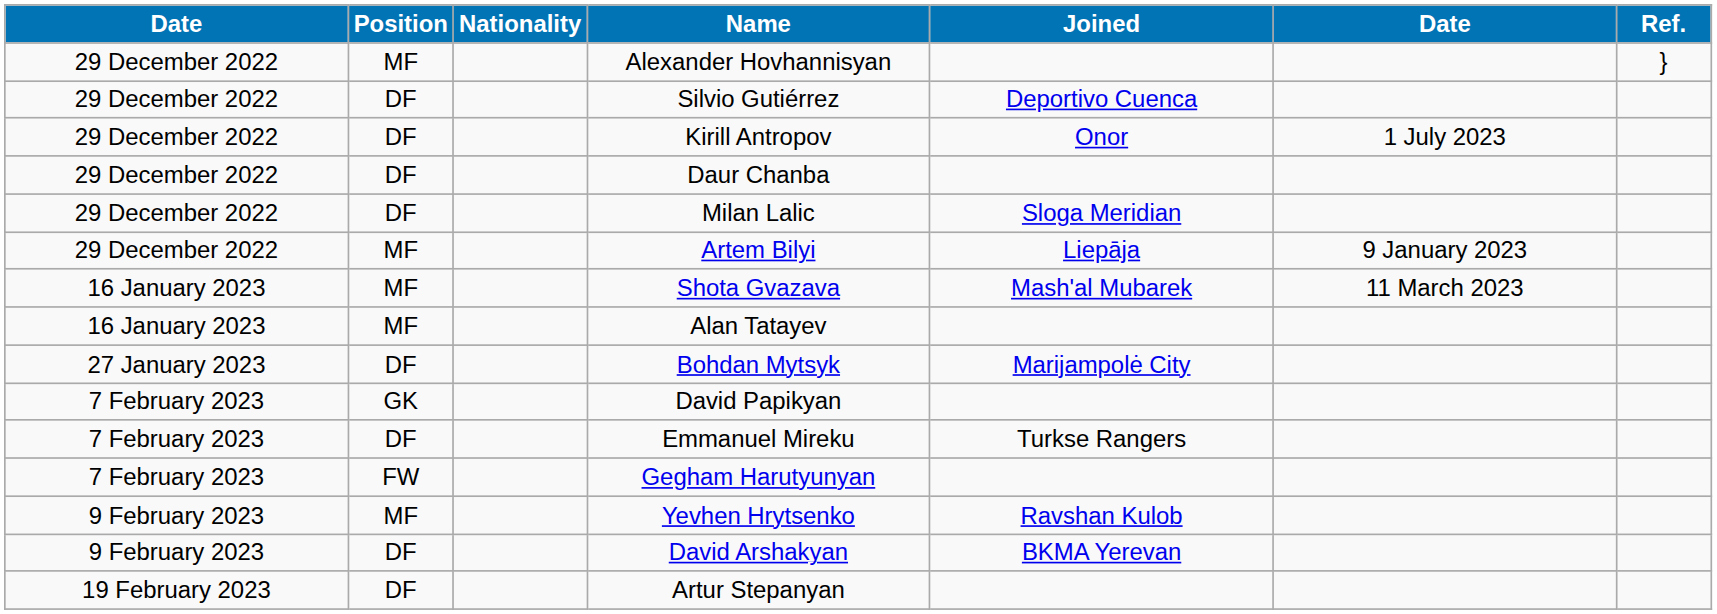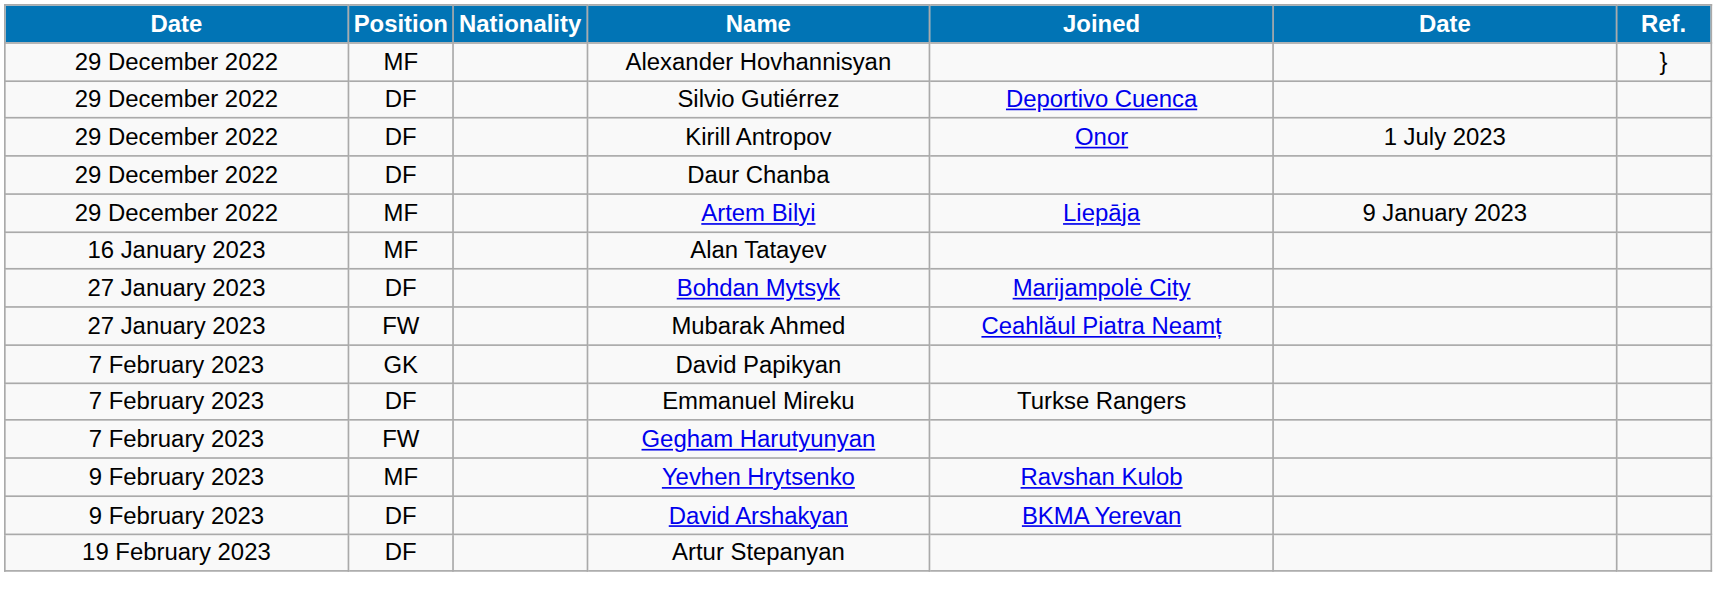 <table class="wikitable"  style="text-align:center; font-size:90%; ">
 <tr>
 <th style="background:#0174B5; color:#FFFFFF; width:200px;">Date</th>
 <th style="background:#0174B5; color:#FFFFFF; width:50px;">Position</th>
 <th style="background:#0174B5; color:#FFFFFF; width:50px;">Nationality</th>
 <th style="background:#0174B5; color:#FFFFFF; width:200px;">Name</th>
 <th style="background:#0174B5; color:#FFFFFF; width:200px;">Joined</th>
 <th style="background:#0174B5; color:#FFFFFF; width:200px;">Date</th>
 <th style="background:#0174B5; color:#FFFFFF; width:50px;">Ref.</th>
 </tr>
 <tr>
 <td>29 December 2022</td>
 <td>MF</td>
 <td></td>
 <td>Alexander Hovhannisyan</td>
 <td></td>
 <td></td>
 <td>}</td>
 </tr>
 <tr>
 <td>29 December 2022</td>
 <td>DF</td>
 <td></td>
 <td>Silvio Gutiérrez</td>
 <td><a href='#'>Deportivo Cuenca</a></td>
 <td></td>
 <td></td>
 </tr>
 <tr>
 <td>29 December 2022</td>
 <td>DF</td>
 <td></td>
 <td>Kirill Antropov</td>
 <td><a href='#'>Onor</a></td>
 <td>1 July 2023</td>
 <td></td>
 </tr>
 <tr>
 <td>29 December 2022</td>
 <td>DF</td>
 <td></td>
 <td>Daur Chanba</td>
 <td></td>
 <td></td>
 <td></td>
 </tr>
 <tr>
 <td>29 December 2022</td>
-<td>DF</td>
-<td></td>
-<td>Milan Lalic</td>
-<td><a href='#'>Sloga Meridian</a></td>
-<td></td>
-<td></td>
-</tr>
-<tr>
-<td>29 December 2022</td>
 <td>MF</td>
 <td></td>
 <td><a href='#'>Artem Bilyi</a></td>
 <td><a href='#'>Liepāja</a></td>
 <td>9 January 2023</td>
-<td></td>
-</tr>
-<tr>
-<td>16 January 2023</td>
-<td>MF</td>
-<td></td>
-<td><a href='#'>Shota Gvazava</a></td>
-<td><a href='#'>Mash'al Mubarek</a></td>
-<td>11 March 2023</td>
 <td></td>
 </tr>
 <tr>
 <td>16 January 2023</td>
 <td>MF</td>
 <td></td>
 <td>Alan Tatayev</td>
 <td></td>
 <td></td>
 <td></td>
 </tr>
 <tr>
 <td>27 January 2023</td>
 <td>DF</td>
 <td></td>
 <td><a href='#'>Bohdan Mytsyk</a></td>
 <td><a href='#'>Marijampolė City</a></td>
+<td></td>
+<td></td>
+</tr>
+<tr>
+<td>27 January 2023</td>
+<td>FW</td>
+<td></td>
+<td>Mubarak Ahmed</td>
+<td><a href='#'>Ceahlăul Piatra Neamț</a></td>
 <td></td>
 <td></td>
 </tr>
 <tr>
 <td>7 February 2023</td>
 <td>GK</td>
 <td></td>
 <td>David Papikyan</td>
 <td></td>
 <td></td>
 <td></td>
 </tr>
 <tr>
 <td>7 February 2023</td>
 <td>DF</td>
 <td></td>
 <td>Emmanuel Mireku</td>
 <td>Turkse Rangers</td>
 <td></td>
 <td></td>
 </tr>
 <tr>
 <td>7 February 2023</td>
 <td>FW</td>
 <td></td>
 <td><a href='#'>Gegham Harutyunyan</a></td>
 <td></td>
 <td></td>
 <td></td>
 </tr>
 <tr>
 <td>9 February 2023</td>
 <td>MF</td>
 <td></td>
 <td><a href='#'>Yevhen Hrytsenko</a></td>
 <td><a href='#'>Ravshan Kulob</a></td>
 <td></td>
 <td></td>
 </tr>
 <tr>
 <td>9 February 2023</td>
 <td>DF</td>
 <td></td>
 <td><a href='#'>David Arshakyan</a></td>
 <td><a href='#'>BKMA Yerevan</a></td>
 <td></td>
 <td></td>
 </tr>
 <tr>
 <td>19 February 2023</td>
 <td>DF</td>
 <td></td>
 <td>Artur Stepanyan</td>
 <td></td>
 <td></td>
 <td></td>
 </tr>
 </table>
